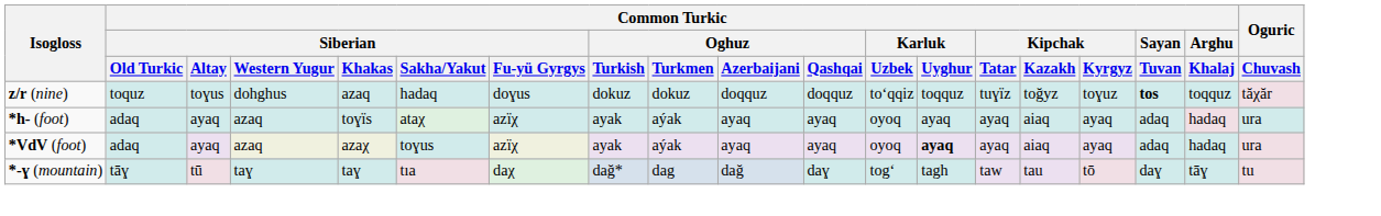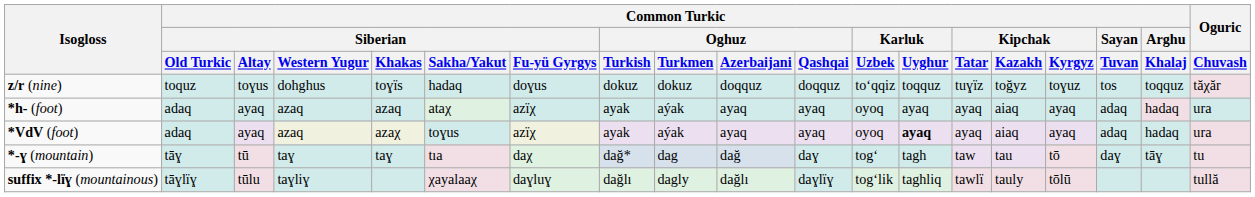 <table class="wikitable" style="font-size: 85%">
 <tr>
 <th rowspan="3">Isogloss</th>
 <th colspan="17">Common Turkic</th>
 <th rowspan="2">Oguric</th>
 </tr>
 <tr>
 <th colspan="6">Siberian</th>
 <th colspan="4">Oghuz</th>
 <th colspan="2">Karluk</th>
 <th colspan="3">Kipchak</th>
 <th>Sayan</th>
 <th>Arghu</th>
 </tr>
 <tr>
 <th><strong><a href='#'>Old Turkic</a></strong></th>
 <th><strong><a href='#'>Altay</a></strong></th>
 <th><strong><a href='#'>Western Yugur</a></strong></th>
 <th><strong><a href='#'>Khakas</a></strong></th>
 <th><strong><a href='#'>Sakha/Yakut</a></strong></th>
 <th><strong><a href='#'>Fu-yü Gyrgys</a></strong></th>
 <th><strong><a href='#'>Turkish</a></strong></th>
 <th><strong><a href='#'>Turkmen</a></strong></th>
 <th><strong><a href='#'>Azerbaijani</a></strong></th>
 <th><a href='#'>Qashqai</a></th>
 <th><strong><a href='#'>Uzbek</a></strong></th>
 <th><strong><a href='#'>Uyghur</a></strong></th>
 <th><strong><a href='#'>Tatar</a></strong></th>
 <th><strong><a href='#'>Kazakh</a></strong></th>
 <th><strong><a href='#'>Kyrgyz</a></strong></th>
 <th><strong><a href='#'>Tuvan</a></strong></th>
 <th><strong><a href='#'>Khalaj</a></strong></th>
 <th><strong><a href='#'>Chuvash</a></strong></th>
 </tr>
 <tr>
 <td><strong>z/r</strong> (<em>nine</em>)</td>
 <td style="background-color: #d1ebeb">toquz</td>
 <td style="background-color: #d1ebeb">toɣus</td>
 <td style="background-color: #d1ebeb">dohghus</td>
-<td style="background-color: #d1ebeb">azaq</td>
+<td style="background-color: #d1ebeb">toɣïs</td>
 <td style="background-color: #d1ebeb">hadaq</td>
 <td style="background-color: #d1ebeb">doɣus</td>
 <td style="background-color: #d1ebeb">dokuz</td>
 <td style="background-color: #d1ebeb">dokuz</td>
 <td style="background-color: #d1ebeb">doqquz</td>
 <td style="background-color: #d1ebeb">doqquz</td>
 <td style="background-color: #d1ebeb">toʻqqiz</td>
 <td style="background-color: #d1ebeb">toqquz</td>
 <td style="background-color: #d1ebeb">tuɣïz</td>
 <td style="background-color: #d1ebeb">toğyz</td>
 <td style="background-color: #d1ebeb">toɣuz</td>
-<td style="background-color: #d1ebeb"><strong>tos</strong></td>
+<td style="background-color: #d1ebeb">tos</td>
 <td style="background-color: #d1ebeb">toqquz</td>
 <td style="background-color: #f1dfe5">tăχăr</td>
 </tr>
 <tr>
 <td><strong>*h-</strong> (<em>foot</em>)</td>
 <td style="background-color: #d1ebeb">adaq</td>
 <td style="background-color: #d1ebeb">ayaq</td>
 <td style="background-color: #d1ebeb">azaq</td>
-<td style="background-color: #d1ebeb">toɣïs</td>
+<td style="background-color: #d1ebeb">azaq</td>
 <td style="background-color: #dff1e0">ataχ</td>
 <td style="background-color: #d1ebeb">azïχ</td>
 <td style="background-color: #d1ebeb">ayak</td>
 <td style="background-color: #d1ebeb">aýak</td>
 <td style="background-color: #d1ebeb">ayaq</td>
 <td style="background-color: #d1ebeb">ayaq</td>
 <td style="background-color: #d1ebeb">oyoq</td>
 <td style="background-color: #d1ebeb">ayaq</td>
 <td style="background-color: #d1ebeb">ayaq</td>
 <td style="background-color: #d1ebeb">aiaq</td>
 <td style="background-color: #d1ebeb">ayaq</td>
 <td style="background-color: #d1ebeb">adaq</td>
 <td style="background-color: #f1dfe5">hadaq</td>
 <td style="background-color: #d1ebeb">ura</td>
 </tr>
 <tr>
 <td><strong>*VdV</strong> (<em>foot</em>)</td>
 <td style="background-color: #d1ebeb">adaq</td>
 <td style="background-color: #ece0f0">ayaq</td>
 <td style="background-color: #f0f1df">azaq</td>
 <td style="background-color: #f0f1df">azaχ</td>
 <td style="background-color: #d1ebeb">toɣus</td>
 <td style="background-color: #f0f1df">azïχ</td>
 <td style="background-color: #ece0f0">ayak</td>
 <td style="background-color: #ece0f0">aýak</td>
 <td style="background-color: #ece0f0">ayaq</td>
 <td style="background-color: #ece0f0">ayaq</td>
 <td style="background-color: #ece0f0">oyoq</td>
 <td style="background-color: #ece0f0"><strong>ayaq</strong></td>
 <td style="background-color: #ece0f0">ayaq</td>
 <td style="background-color: #ece0f0">aiaq</td>
 <td style="background-color: #ece0f0">ayaq</td>
 <td style="background-color: #d1ebeb">adaq</td>
 <td style="background-color: #d1ebeb">hadaq</td>
 <td style="background-color: #f1dfe5">ura</td>
 </tr>
 <tr>
 <td><strong>*-ɣ</strong> (<em>mountain</em>)</td>
 <td style="background-color: #d1ebeb">tāɣ</td>
 <td style="background-color: #f1dfe5">tū</td>
 <td style="background-color: #d1ebeb">taɣ</td>
 <td style="background-color: #d1ebeb">taɣ</td>
 <td style="background-color: #f1dfe5">tıa</td>
 <td style="background-color: #dff1e0">daχ</td>
 <td style="background-color: #d6e1ec">dağ*</td>
 <td style="background-color: #d6e1ec">dag</td>
 <td style="background-color: #d6e1ec">dağ</td>
 <td style="background-color: #d1ebeb">daɣ</td>
 <td style="background-color: #d1ebeb">togʻ</td>
 <td style="background-color: #d1ebeb">tagh</td>
 <td style="background-color: #ece0f0">taw</td>
 <td style="background-color: #ece0f0">tau</td>
 <td style="background-color: #f1dfe5">tō</td>
 <td style="background-color: #d1ebeb">daɣ</td>
 <td style="background-color: #d1ebeb">tāɣ</td>
 <td style="background-color: #f1dfe5">tu</td>
 </tr>
+<tr>
+<td><strong>suffix *-lïɣ</strong> (<em>mountainous</em>)</td>
+<td style="background-color: #d1ebeb">tāɣlïɣ</td>
+<td style="background-color: #f1dfe5">tūlu</td>
+<td style="background-color: #d1ebeb">taɣliɣ</td>
+<td style="background-color: #d1ebeb"></td>
+<td style="background-color: #f1dfe5">χayalaaχ</td>
+<td style="background-color: #dff1e0">daɣluɣ</td>
+<td style="background-color: #dff1e0">dağlı</td>
+<td style="background-color: #dff1e0">dagly</td>
+<td style="background-color: #dff1e0">dağlı</td>
+<td style="background-color: #d1ebeb">daɣlïɣ</td>
+<td style="background-color: #dff1e0">togʻlik</td>
+<td style="background-color: #dff1e0">taghliq</td>
+<td style="background-color: #f1dfe5">tawlï</td>
+<td style="background-color: #f1dfe5">tauly</td>
+<td style="background-color: #f1dfe5">tōlū</td>
+<td style="background-color: #d1ebeb"></td>
+<td style="background-color: #d1ebeb"></td>
+<td style="background-color: #f1dfe5">tullă</td>
+</tr>
 </table>
